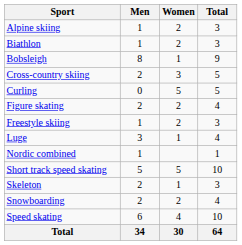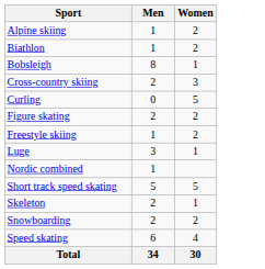 <table class="wikitable sortable" style="text-align:center;">
 <tr>
 <th width=180>Sport</th>
 <th width=55>Men</th>
 <th width=55>Women</th>
-<th width=55>Total</th>
 </tr>
 <tr>
 <td align=left><a href='#'>Alpine skiing</a></td>
 <td>1</td>
 <td>2</td>
-<td>3</td>
 </tr>
 <tr>
 <td align=left><a href='#'>Biathlon</a></td>
 <td>1</td>
 <td>2</td>
-<td>3</td>
 </tr>
 <tr>
 <td align=left><a href='#'>Bobsleigh</a></td>
 <td>8</td>
 <td>1</td>
-<td>9</td>
 </tr>
 <tr>
 <td align=left><a href='#'>Cross-country skiing</a></td>
 <td>2</td>
 <td>3</td>
-<td>5</td>
 </tr>
 <tr>
 <td align=left><a href='#'>Curling</a></td>
 <td>0</td>
-<td>5</td>
 <td>5</td>
 </tr>
 <tr>
 <td align=left><a href='#'>Figure skating</a></td>
 <td>2</td>
 <td>2</td>
-<td>4</td>
 </tr>
 <tr>
 <td align=left><a href='#'>Freestyle skiing</a></td>
 <td>1</td>
 <td>2</td>
-<td>3</td>
 </tr>
 <tr>
 <td align=left><a href='#'>Luge</a></td>
 <td>3</td>
 <td>1</td>
-<td>4</td>
 </tr>
 <tr>
 <td align=left><a href='#'>Nordic combined</a></td>
 <td>1</td>
 <td></td>
-<td>1</td>
 </tr>
 <tr>
 <td align=left><a href='#'>Short track speed skating</a></td>
 <td>5</td>
 <td>5</td>
-<td>10</td>
 </tr>
 <tr>
 <td align=left><a href='#'>Skeleton</a></td>
 <td>2</td>
 <td>1</td>
-<td>3</td>
 </tr>
 <tr>
 <td align=left><a href='#'>Snowboarding</a></td>
 <td>2</td>
 <td>2</td>
-<td>4</td>
 </tr>
 <tr>
 <td align=left><a href='#'>Speed skating</a></td>
 <td>6</td>
 <td>4</td>
-<td>10</td>
 </tr>
 <tr>
 <th>Total</th>
 <th>34</th>
 <th>30</th>
-<th>64</th>
 </tr>
 </table>
